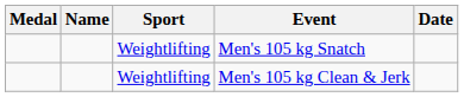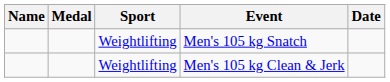 <table class="wikitable sortable" style="font-size:95%">
 <tr>
+<th>Name</th>
 <th>Medal</th>
-<th>Name</th>
 <th>Sport</th>
 <th>Event</th>
 <th>Date</th>
 </tr>
 <tr>
 <td></td>
 <td></td>
 <td><a href='#'>Weightlifting</a></td>
 <td><a href='#'>Men's 105 kg Snatch</a></td>
 <td></td>
 </tr>
 <tr>
 <td></td>
 <td></td>
 <td><a href='#'>Weightlifting</a></td>
 <td><a href='#'>Men's 105 kg Clean & Jerk</a></td>
 <td></td>
 </tr>
 </table>
